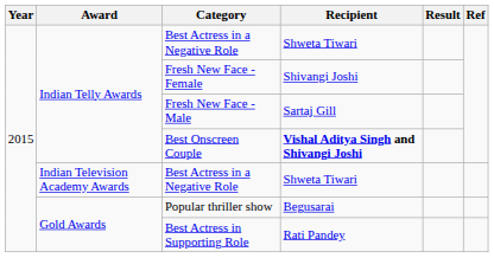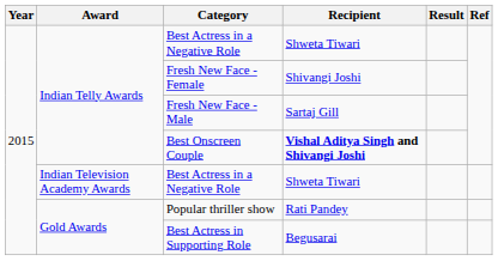 <table class="wikitable">
 <tr>
 <th>Year</th>
 <th>Award</th>
 <th>Category</th>
 <th>Recipient</th>
 <th>Result</th>
 <th>Ref</th>
 </tr>
 <tr>
 <td rowspan="7">2015</td>
 <td rowspan="4"><a href='#'>Indian Telly Awards</a></td>
 <td><a href='#'>Best Actress in a Negative Role</a></td>
 <td><a href='#'>Shweta Tiwari</a></td>
 <td></td>
 <td rowspan=4></td>
 </tr>
 <tr>
 <td><a href='#'>Fresh New Face - Female</a></td>
 <td><a href='#'>Shivangi Joshi</a></td>
 <td></td>
 </tr>
 <tr>
 <td><a href='#'>Fresh New Face - Male</a></td>
 <td><a href='#'>Sartaj Gill</a></td>
 <td></td>
 </tr>
 <tr>
 <td><a href='#'>Best Onscreen Couple</a></td>
 <td><strong><a href='#'>Vishal Aditya Singh</a> and <a href='#'>Shivangi Joshi</a></strong></td>
 <td></td>
 </tr>
 <tr>
 <td><a href='#'>Indian Television Academy Awards</a></td>
 <td><a href='#'>Best Actress in a Negative Role</a></td>
 <td><a href='#'>Shweta Tiwari</a></td>
 <td></td>
 <td></td>
 </tr>
 <tr>
 <td rowspan=2><a href='#'>Gold Awards</a></td>
 <td>Popular thriller show</td>
-<td><a href='#'>Begusarai</a></td>
+<td><a href='#'>Rati Pandey</a></td>
 <td></td>
 <td></td>
 </tr>
 <tr>
 <td><a href='#'>Best Actress in Supporting Role</a></td>
-<td><a href='#'>Rati Pandey</a></td>
+<td><a href='#'>Begusarai</a></td>
 <td></td>
 <td></td>
 </tr>
 </table>
